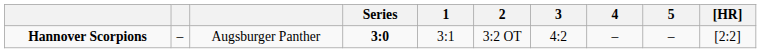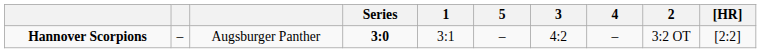 <table class="wikitable" width="70%">
 <tr class="hintergrundfarbe5">
 <th style="width:22,5%;"></th>
 <th style="width:2.5%;"></th>
 <th style="width:22,5%;"></th>
 <th style="width:10%;">Series</th>
 <th style="width:7.5%;">1</th>
-<th style="width:7.5%;">2</th>
+<th style="width:7.5%;">5</th>
 <th style="width:7.5%;">3</th>
 <th style="width:7.5%;">4</th>
-<th style="width:7.5%;">5</th>
+<th style="width:7.5%;">2</th>
 <th style="width:7.5%;">[HR]</th>
 </tr>
 <tr align="center">
 <td><strong>Hannover Scorpions</strong></td>
 <td>–</td>
 <td>Augsburger Panther</td>
 <td><strong>3:0</strong></td>
 <td>3:1</td>
-<td>3:2 OT</td>
+<td>–</td>
 <td>4:2</td>
 <td>–</td>
-<td>–</td>
+<td>3:2 OT</td>
 <td>[2:2]</td>
 </tr>
 </table>
